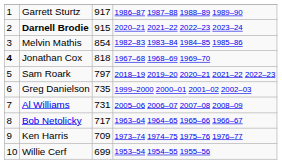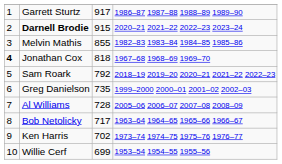 <table class="wikitable">
 <tr>
 </tr>
 <tr>
 <td>1</td>
 <td>Garrett Sturtz</td>
 <td>917</td>
 <td style="font-size:80%;"><a href='#'>1986–87</a> <a href='#'>1987–88</a> <a href='#'>1988–89</a> <a href='#'>1989–90</a></td>
 </tr>
 <tr>
 <td>2</td>
 <td><strong>Darnell Brodie</strong></td>
 <td>915</td>
 <td style="font-size:80%;"><a href='#'>2020–21</a> <a href='#'>2021–22</a> <a href='#'>2022–23</a> <a href='#'>2023–24</a></td>
 </tr>
 <tr>
 <td>3</td>
 <td>Melvin Mathis</td>
-<td>854</td>
+<td>855</td>
 <td style="font-size:80%;"><a href='#'>1982–83</a> <a href='#'>1983–84</a> <a href='#'>1984–85</a> <a href='#'>1985–86</a></td>
 </tr>
 <tr>
 <td><strong>4</strong></td>
 <td>Jonathan Cox</td>
 <td>818</td>
 <td style="font-size:80%;"><a href='#'>1967–68</a> <a href='#'>1968–69</a> <a href='#'>1969–70</a></td>
 </tr>
 <tr>
 <td>5</td>
 <td>Sam Roark</td>
-<td>797</td>
+<td>792</td>
 <td style="font-size:80%;"><a href='#'>2018–19</a> <a href='#'>2019–20</a> <a href='#'>2020–21</a> <a href='#'>2021–22</a> <a href='#'>2022–23</a></td>
 </tr>
 <tr>
 <td>6</td>
 <td>Greg Danielson</td>
 <td>735</td>
 <td style="font-size:80%;"><a href='#'>1999–2000</a> <a href='#'>2000–01</a> <a href='#'>2001–02</a> <a href='#'>2002–03</a></td>
 </tr>
 <tr>
 <td>7</td>
 <td><a href='#'>Al Williams</a></td>
-<td>731</td>
+<td>728</td>
 <td style="font-size:80%;"><a href='#'>2005–06</a> <a href='#'>2006–07</a> <a href='#'>2007–08</a> <a href='#'>2008–09</a></td>
 </tr>
 <tr>
 <td>8</td>
 <td><a href='#'>Bob Netolicky</a></td>
 <td>717</td>
 <td style="font-size:80%;"><a href='#'>1963–64</a> <a href='#'>1964–65</a> <a href='#'>1965–66</a> <a href='#'>1966–67</a></td>
 </tr>
 <tr>
 <td>9</td>
 <td>Ken Harris</td>
-<td>709</td>
+<td>702</td>
 <td style="font-size:80%;"><a href='#'>1973–74</a> <a href='#'>1974–75</a> <a href='#'>1975–76</a> <a href='#'>1976–77</a></td>
 </tr>
 <tr>
 <td>10</td>
 <td>Willie Cerf</td>
 <td>699</td>
 <td style="font-size:80%;"><a href='#'>1953–54</a> <a href='#'>1954–55</a> <a href='#'>1955–56</a><br></td>
 </tr>
 </table>
